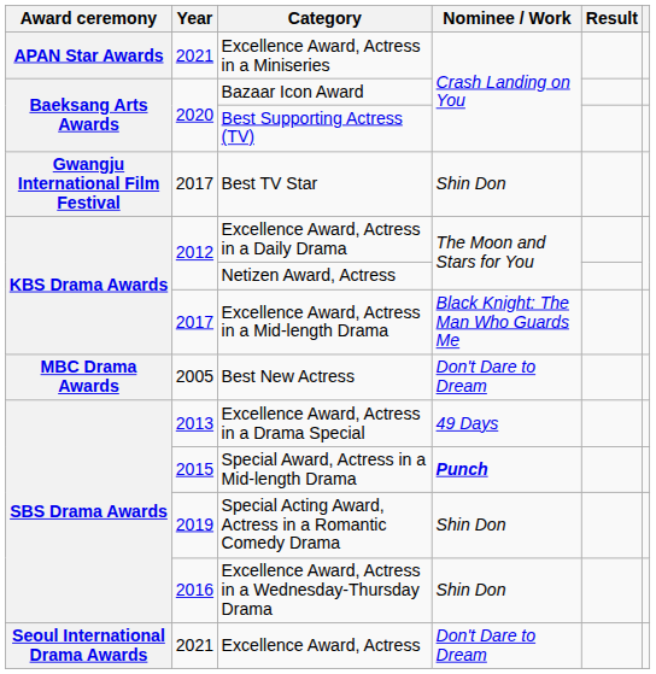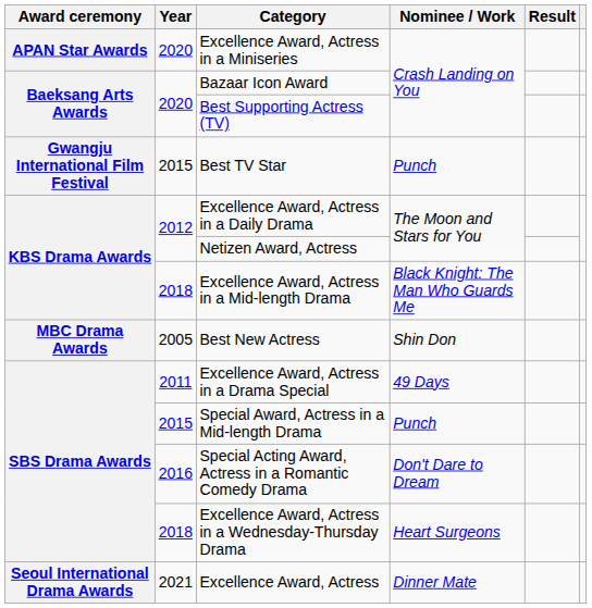 <table class="wikitable plainrowheaders sortable">
 <tr>
 <th scope="col">Award ceremony</th>
 <th scope="col">Year</th>
 <th scope="col">Category </th>
 <th scope="col">Nominee / Work</th>
 <th scope="col">Result</th>
 <th scope="col" class="unsortable"></th>
 </tr>
 <tr>
 <th scope="row"><a href='#'>APAN Star Awards</a></th>
-<td style="text-align:center"><a href='#'>2021</a></td>
+<td style="text-align:center"><a href='#'>2020</a></td>
 <td>Excellence Award, Actress in a Miniseries</td>
 <td rowspan="3"><em><a href='#'>Crash Landing on You</a></em></td>
 <td></td>
 <td style="text-align:center"></td>
 </tr>
 <tr>
 <th scope="row" rowspan="2"><a href='#'>Baeksang Arts Awards</a></th>
 <td rowspan="2" style="text-align:center"><a href='#'>2020</a></td>
 <td>Bazaar Icon Award</td>
 <td></td>
 <td style="text-align:center"></td>
 </tr>
 <tr>
 <td><a href='#'>Best Supporting Actress (TV)</a></td>
 <td></td>
 <td style="text-align:center"></td>
 </tr>
 <tr>
 <th scope="row"><a href='#'>Gwangju International Film Festival</a></th>
-<td style="text-align:center">2017</td>
+<td style="text-align:center">2015</td>
 <td>Best TV Star</td>
-<td><em>Shin Don</em></td>
+<td><em><a href='#'>Punch</a></em></td>
 <td></td>
 <td style="text-align:center"></td>
 </tr>
 <tr>
 <th scope="row" rowspan="3"><a href='#'>KBS Drama Awards</a></th>
 <td rowspan="2" style="text-align:center"><a href='#'>2012</a></td>
 <td>Excellence Award, Actress in a Daily Drama</td>
 <td rowspan="2"><em>The Moon and Stars for You</em></td>
 <td></td>
 <td rowspan="2" style="text-align:center"></td>
 </tr>
 <tr>
 <td>Netizen Award, Actress</td>
 <td></td>
 </tr>
 <tr>
-<td style="text-align:center"><a href='#'>2017</a></td>
+<td style="text-align:center"><a href='#'>2018</a></td>
 <td>Excellence Award, Actress in a Mid-length Drama</td>
 <td><em><a href='#'>Black Knight: The Man Who Guards Me</a></em></td>
 <td></td>
 <td style="text-align:center"></td>
 </tr>
 <tr>
 <th scope="row"><a href='#'>MBC Drama Awards</a></th>
 <td style="text-align:center">2005</td>
 <td>Best New Actress</td>
-<td><em><a href='#'>Don't Dare to Dream</a></em></td>
+<td><em>Shin Don</em></td>
 <td></td>
 <td style="text-align:center"></td>
 </tr>
 <tr>
 <th scope="row" rowspan="4"><a href='#'>SBS Drama Awards</a></th>
-<td style="text-align:center"><a href='#'>2013</a></td>
+<td style="text-align:center"><a href='#'>2011</a></td>
 <td>Excellence Award, Actress in a Drama Special</td>
 <td><em><a href='#'>49 Days</a></em></td>
 <td></td>
 <td style="text-align:center"></td>
 </tr>
 <tr>
 <td style="text-align:center"><a href='#'>2015</a></td>
 <td>Special Award, Actress in a Mid-length Drama</td>
-<td><strong><em><a href='#'>Punch</a></em></strong></td>
-<td></td>
-<td style="text-align:center"></td>
-</tr>
-<tr>
-<td style="text-align:center"><a href='#'>2019</a></td>
-<td>Special Acting Award, Actress in a Romantic Comedy Drama</td>
-<td><em>Shin Don</em></td>
+<td><em><a href='#'>Punch</a></em></td>
 <td></td>
 <td style="text-align:center"></td>
 </tr>
 <tr>
 <td style="text-align:center"><a href='#'>2016</a></td>
+<td>Special Acting Award, Actress in a Romantic Comedy Drama</td>
+<td><em><a href='#'>Don't Dare to Dream</a></em></td>
+<td></td>
+<td style="text-align:center"></td>
+</tr>
+<tr>
+<td style="text-align:center"><a href='#'>2018</a></td>
 <td>Excellence Award, Actress in a Wednesday-Thursday Drama</td>
-<td><em>Shin Don</em></td>
+<td><em><a href='#'>Heart Surgeons</a></em></td>
 <td></td>
 <td style="text-align:center"></td>
 </tr>
 <tr>
 <th scope="row"><a href='#'>Seoul International Drama Awards</a></th>
 <td style="text-align:center">2021</td>
 <td>Excellence Award, Actress</td>
-<td><em><a href='#'>Don't Dare to Dream</a></em></td>
+<td><em><a href='#'>Dinner Mate</a></em></td>
 <td></td>
 <td style="text-align:center"></td>
 </tr>
 </table>
